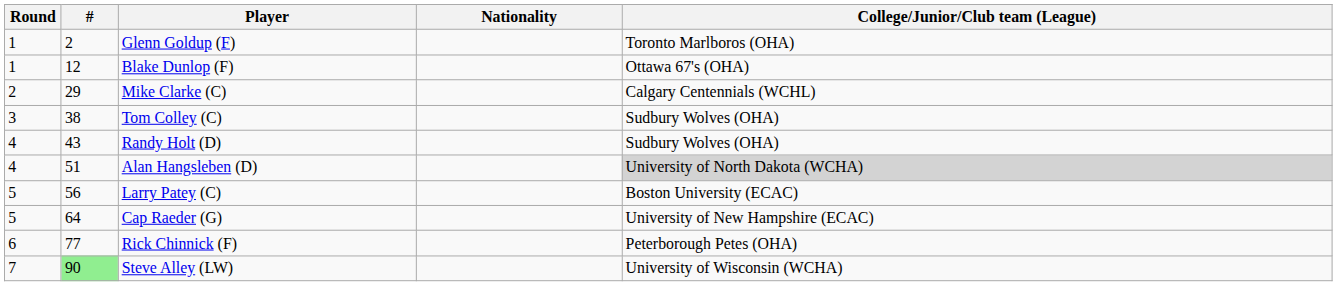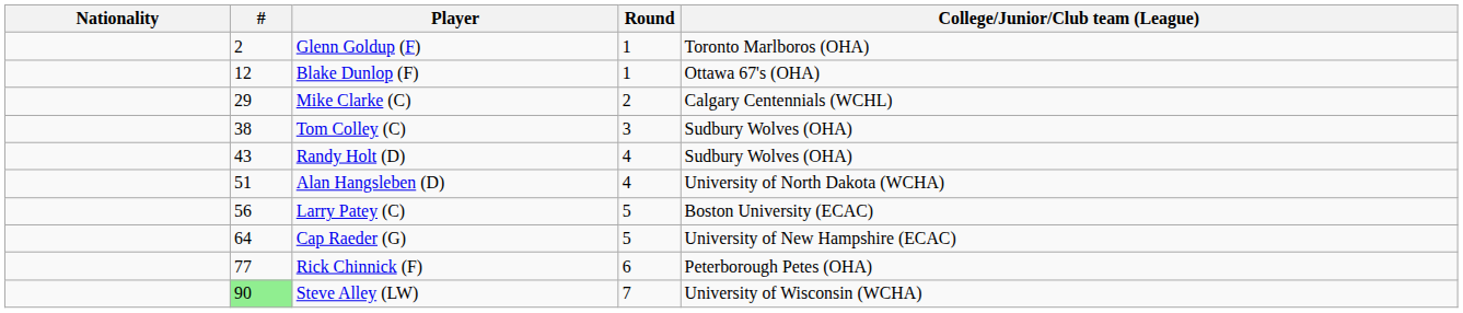 <table class="wikitable">
 <tr align="center">
-<th bgcolor="#DDDDFF" width="4.0%">Round</th>
+<th bgcolor="#DDDDFF" width="14.5%">Nationality</th>
 <th bgcolor="#DDDDFF" width="4.0%">#</th>
 <th bgcolor="#DDDDFF" width="21.0%">Player</th>
-<th bgcolor="#DDDDFF" width="14.5%">Nationality</th>
+<th bgcolor="#DDDDFF" width="4.0%">Round</th>
 <th bgcolor="#DDDDFF" width="50.0%">College/Junior/Club team (League)</th>
 </tr>
 <tr>
-<td>1</td>
+<td></td>
 <td>2</td>
 <td><a href='#'>Glenn Goldup</a> (<a href='#'>F</a>)</td>
-<td></td>
+<td>1</td>
 <td>Toronto Marlboros (OHA)</td>
 </tr>
 <tr>
-<td>1</td>
+<td></td>
 <td>12</td>
 <td><a href='#'>Blake Dunlop</a> (F)</td>
-<td></td>
+<td>1</td>
 <td>Ottawa 67's (OHA)</td>
 </tr>
 <tr>
-<td>2</td>
+<td></td>
 <td>29</td>
 <td><a href='#'>Mike Clarke</a> (C)</td>
-<td></td>
+<td>2</td>
 <td>Calgary Centennials (WCHL)</td>
 </tr>
 <tr>
-<td>3</td>
+<td></td>
 <td>38</td>
 <td><a href='#'>Tom Colley</a> (C)</td>
-<td></td>
+<td>3</td>
 <td>Sudbury Wolves (OHA)</td>
 </tr>
 <tr>
-<td>4</td>
+<td></td>
 <td>43</td>
 <td><a href='#'>Randy Holt</a> (D)</td>
-<td></td>
+<td>4</td>
 <td>Sudbury Wolves (OHA)</td>
 </tr>
 <tr>
-<td>4</td>
+<td></td>
 <td>51</td>
 <td><a href='#'>Alan Hangsleben</a> (D)</td>
-<td></td>
-<td style="background: lightgrey;">University of North Dakota (WCHA)</td>
+<td>4</td>
+<td>University of North Dakota (WCHA)</td>
 </tr>
 <tr>
-<td>5</td>
+<td></td>
 <td>56</td>
 <td><a href='#'>Larry Patey</a> (C)</td>
-<td></td>
+<td>5</td>
 <td>Boston University (ECAC)</td>
 </tr>
 <tr>
-<td>5</td>
+<td></td>
 <td>64</td>
 <td><a href='#'>Cap Raeder</a> (G)</td>
-<td></td>
+<td>5</td>
 <td>University of New Hampshire (ECAC)</td>
 </tr>
 <tr>
-<td>6</td>
+<td></td>
 <td>77</td>
 <td><a href='#'>Rick Chinnick</a> (F)</td>
-<td></td>
+<td>6</td>
 <td>Peterborough Petes (OHA)</td>
 </tr>
 <tr>
-<td>7</td>
+<td></td>
 <td style="background: lightgreen;">90</td>
 <td><a href='#'>Steve Alley</a> (LW)</td>
-<td></td>
+<td>7</td>
 <td>University of Wisconsin (WCHA)</td>
 </tr>
 </table>
